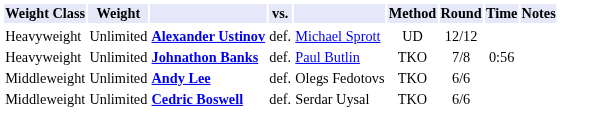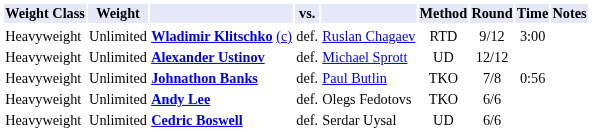 <table class="toccolours" style="font-size: 85%;">
 <tr>
 <th style="background:#e6e8fa; color:#000; text-align:center;">Weight Class</th>
 <th style="background:#e6e8fa; color:#000; text-align:center;">Weight</th>
 <th style="background:#e6e8fa; color:#000; text-align:center;"></th>
 <th style="background:#e6e8fa; color:#000; text-align:center;">vs.</th>
 <th style="background:#e6e8fa; color:#000; text-align:center;"></th>
 <th style="background:#e6e8fa; color:#000; text-align:center;">Method</th>
 <th style="background:#e6e8fa; color:#000; text-align:center;">Round</th>
 <th style="background:#e6e8fa; color:#000; text-align:center;">Time</th>
 <th style="background:#e6e8fa; color:#000; text-align:center;">Notes</th>
 </tr>
 <tr>
+</tr>
+<tr>
+<td>Heavyweight</td>
+<td>Unlimited</td>
+<td> <strong><a href='#'>Wladimir Klitschko</a></strong> <a href='#'>(c)</a></td>
+<td>def.</td>
+<td> <a href='#'>Ruslan Chagaev</a></td>
+<td align=center>RTD</td>
+<td align=center>9/12</td>
+<td align=center>3:00</td>
+<td></td>
 </tr>
 <tr>
 <td>Heavyweight</td>
 <td>Unlimited</td>
 <td> <strong><a href='#'>Alexander Ustinov</a></strong></td>
 <td>def.</td>
 <td> <a href='#'>Michael Sprott</a></td>
 <td align=center>UD</td>
 <td align=center>12/12</td>
 <td align=center></td>
 </tr>
 <tr>
 <td>Heavyweight</td>
 <td>Unlimited</td>
 <td> <strong><a href='#'>Johnathon Banks</a></strong></td>
 <td>def.</td>
 <td> <a href='#'>Paul Butlin</a></td>
 <td align=center>TKO</td>
 <td align=center>7/8</td>
 <td align=center>0:56</td>
 </tr>
 <tr>
-<td>Middleweight</td>
+<td>Heavyweight</td>
 <td>Unlimited</td>
 <td> <strong><a href='#'>Andy Lee</a></strong></td>
 <td>def.</td>
 <td> Olegs Fedotovs</td>
 <td align=center>TKO</td>
 <td align=center>6/6</td>
 <td align=center></td>
 </tr>
 <tr>
-<td>Middleweight</td>
+<td>Heavyweight</td>
 <td>Unlimited</td>
 <td> <strong><a href='#'>Cedric Boswell</a></strong></td>
 <td>def.</td>
 <td> Serdar Uysal</td>
-<td align=center>TKO</td>
+<td align=center>UD</td>
 <td align=center>6/6</td>
 <td align=center></td>
 </tr>
 </table>
